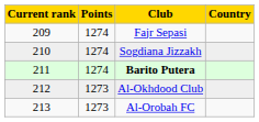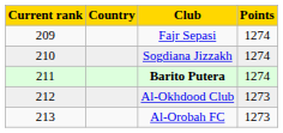 <table class="wikitable" style="text-align: center;">
 <tr>
 <th style="background:gold"><span> Current rank</span></th>
+<th style="background:gold"><span> Country</span></th>
+<th style="background:gold"><span> Club</span></th>
 <th style="background:gold"><span> Points</span></th>
-<th style="background:gold"><span> Club</span></th>
-<th style="background:gold"><span> Country</span></th>
 </tr>
 <tr>
 <td>209</td>
+<td></td>
+<td><a href='#'>Fajr Sepasi</a></td>
 <td>1274</td>
-<td><a href='#'>Fajr Sepasi</a></td>
-<td></td>
 </tr>
 <tr style="background:#efefef;">
 <td>210</td>
+<td></td>
+<td><a href='#'>Sogdiana Jizzakh</a></td>
 <td>1274</td>
-<td><a href='#'>Sogdiana Jizzakh</a></td>
-<td></td>
 </tr>
 <tr style="background:#ddffdd;">
 <td>211</td>
+<td></td>
+<td><strong>Barito Putera</strong></td>
 <td>1274</td>
-<td><strong>Barito Putera</strong></td>
-<td></td>
 </tr>
 <tr style="background:#efefef;">
 <td>212</td>
+<td></td>
+<td><a href='#'>Al-Okhdood Club</a></td>
 <td>1273</td>
-<td><a href='#'>Al-Okhdood Club</a></td>
-<td></td>
 </tr>
 <tr>
 <td>213</td>
+<td></td>
+<td><a href='#'>Al-Orobah FC</a></td>
 <td>1273</td>
-<td><a href='#'>Al-Orobah FC</a></td>
-<td></td>
 </tr>
 </table>
